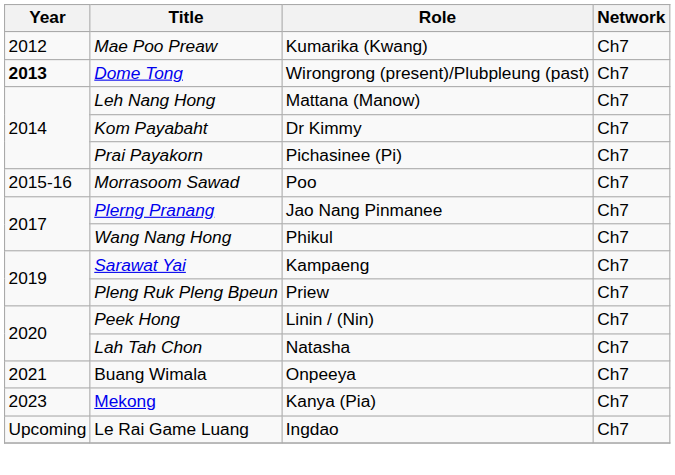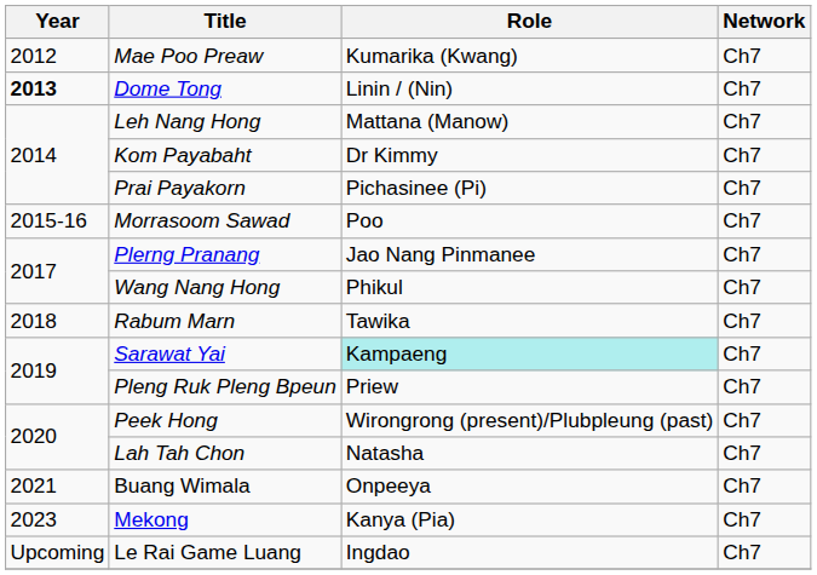 <table class="wikitable sortable">
 <tr>
 <th>Year</th>
 <th>Title</th>
 <th>Role</th>
 <th>Network</th>
 </tr>
 <tr>
 <td>2012</td>
 <td><em>Mae Poo Preaw</em></td>
 <td>Kumarika (Kwang)</td>
 <td>Ch7</td>
 </tr>
 <tr>
 <td><strong>2013</strong></td>
 <td><em><a href='#'>Dome Tong</a></em></td>
-<td>Wirongrong (present)/Plubpleung (past)</td>
+<td>Linin / (Nin)</td>
 <td>Ch7</td>
 </tr>
 <tr>
 <td rowspan=3>2014</td>
 <td><em>Leh Nang Hong</em></td>
 <td>Mattana (Manow)</td>
 <td>Ch7</td>
 </tr>
 <tr>
 <td><em>Kom Payabaht</em></td>
 <td>Dr Kimmy</td>
 <td>Ch7</td>
 </tr>
 <tr>
 <td><em>Prai Payakorn</em></td>
 <td>Pichasinee (Pi)</td>
 <td>Ch7</td>
 </tr>
 <tr>
 <td>2015-16</td>
 <td><em> Morrasoom Sawad</em></td>
 <td>Poo</td>
 <td>Ch7</td>
 </tr>
 <tr>
 <td rowspan=2>2017</td>
 <td><em> <a href='#'>Plerng Pranang</a></em></td>
 <td>Jao Nang Pinmanee</td>
 <td>Ch7</td>
 </tr>
 <tr>
 <td><em>Wang Nang Hong</em></td>
 <td>Phikul</td>
 <td>Ch7</td>
 </tr>
 <tr>
+<td rowspan=1>2018</td>
+<td><em>Rabum Marn </em></td>
+<td>Tawika</td>
+<td>Ch7</td>
+</tr>
+<tr>
 <td rowspan=2>2019</td>
 <td><em> <a href='#'>Sarawat Yai</a></em></td>
-<td>Kampaeng</td>
+<td style="background: paleturquoise;">Kampaeng</td>
 <td>Ch7</td>
 </tr>
 <tr>
 <td><em>Pleng Ruk Pleng Bpeun</em></td>
 <td>Priew</td>
 <td>Ch7</td>
 </tr>
 <tr>
 <td rowspan=2>2020</td>
 <td><em>Peek Hong </em></td>
-<td>Linin / (Nin)</td>
+<td>Wirongrong (present)/Plubpleung (past)</td>
 <td>Ch7</td>
 </tr>
 <tr>
 <td><em>Lah Tah Chon</td>
 <td>Natasha</td>
 <td>Ch7</td>
 </tr>
 <tr>
 <td rowspan=1>2021</td>
 <td></em>Buang Wimala<em></td>
 <td>Onpeeya</td>
 <td>Ch7</td>
 </tr>
 <tr>
 <td rowspan=1>2023</td>
 <td></em><a href='#'>Mekong</a><em></td>
 <td>Kanya (Pia)</td>
 <td>Ch7</td>
 </tr>
 <tr>
 <td rowspan=1>Upcoming</td>
 <td></em>Le Rai Game Luang<em></td>
 <td>Ingdao</td>
 <td>Ch7</td>
 </tr>
 <tr>
 </tr>
 </table>
